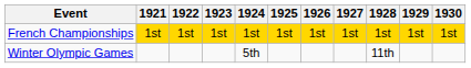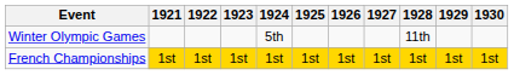 <table class="wikitable">
 <tr>
 <th>Event</th>
 <th>1921</th>
 <th>1922</th>
 <th>1923</th>
 <th>1924</th>
 <th>1925</th>
 <th>1926</th>
 <th>1927</th>
 <th>1928</th>
 <th>1929</th>
 <th>1930</th>
 </tr>
 <tr>
+<td><a href='#'>Winter Olympic Games</a></td>
+<td></td>
+<td></td>
+<td></td>
+<td align="center">5th</td>
+<td></td>
+<td></td>
+<td></td>
+<td align="center">11th</td>
+<td></td>
+<td></td>
+</tr>
+<tr>
 <td><a href='#'>French Championships</a></td>
 <td align="center" bgcolor="gold">1st</td>
 <td align="center" bgcolor="gold">1st</td>
 <td align="center" bgcolor="gold">1st</td>
 <td align="center" bgcolor="gold">1st</td>
 <td align="center" bgcolor="gold">1st</td>
 <td align="center" bgcolor="gold">1st</td>
 <td align="center" bgcolor="gold">1st</td>
 <td align="center" bgcolor="gold">1st</td>
 <td align="center" bgcolor="gold">1st</td>
 <td align="center" bgcolor="gold">1st</td>
 </tr>
-<tr>
-<td><a href='#'>Winter Olympic Games</a></td>
-<td></td>
-<td></td>
-<td></td>
-<td align="center">5th</td>
-<td></td>
-<td></td>
-<td></td>
-<td align="center">11th</td>
-<td></td>
-<td></td>
-</tr>
 </table>
